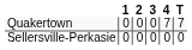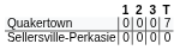 <table style="border-collapse: collapse;">
 <tr>
 <th style="text-align: left;"></th>
 <th style="text-align: center; padding: 0px 3px 0px 3px; width:12px;">1</th>
 <th style="text-align: center; padding: 0px 3px 0px 3px; width:12px;">2</th>
 <th style="text-align: center; padding: 0px 3px 0px 3px; width:12px;">3</th>
-<th style="text-align: center; padding: 0px 3px 0px 3px; width:12px;">4</th>
 <th style="text-align: center; padding: 0px 3px 0px 3px; width:12px;">T</th>
 </tr>
 <tr>
 <td style="background: #f8f9fa; text-align: left; border-bottom: 1px solid black; padding: 0px 3px 0px 3px;">Quakertown</td>
 <td style="background: #f8f9fa; border-left: 1px solid black; border-bottom: 1px solid black; text-align: right; padding: 0px 3px 0px 3px;">0</td>
 <td style="background: #f8f9fa; background: #f8f9fa; border-left: 1px solid black; border-bottom: 1px solid black; text-align: right; padding: 0px 3px 0px 3px;">0</td>
 <td style="background: #f8f9fa; border-left: 1px solid black; border-bottom: 1px solid black; text-align: right; padding: 0px 3px 0px 3px;">0</td>
 <td style="background: #f8f9fa; border-left: 1px solid black; border-bottom: 1px solid black; text-align: right; padding: 0px 3px 0px 3px;">7</td>
-<td style="background: #f8f9fa; border-left: 1px solid black; border-bottom: 1px solid black; text-align: right; padding: 0px 3px 0px 3px;">7</td>
 </tr>
 <tr>
 <td style="text-align: left; padding: 0px 3px 0px 3px;">Sellersville-Perkasie</td>
 <td style="border-left: 1px solid black; text-align: right; padding: 0px 3px 0px 3px;">0</td>
 <td style="border-left: 1px solid black; text-align: right; padding: 0px 3px 0px 3px;">0</td>
 <td style="border-left: 1px solid black; text-align: right; padding: 0px 3px 0px 3px;">0</td>
 <td style="border-left: 1px solid black; text-align: right; padding: 0px 3px 0px 3px;">0</td>
-<td style="border-left: 1px solid black; text-align: right; padding: 0px 3px 0px 3px;">0</td>
 </tr>
 </table>
